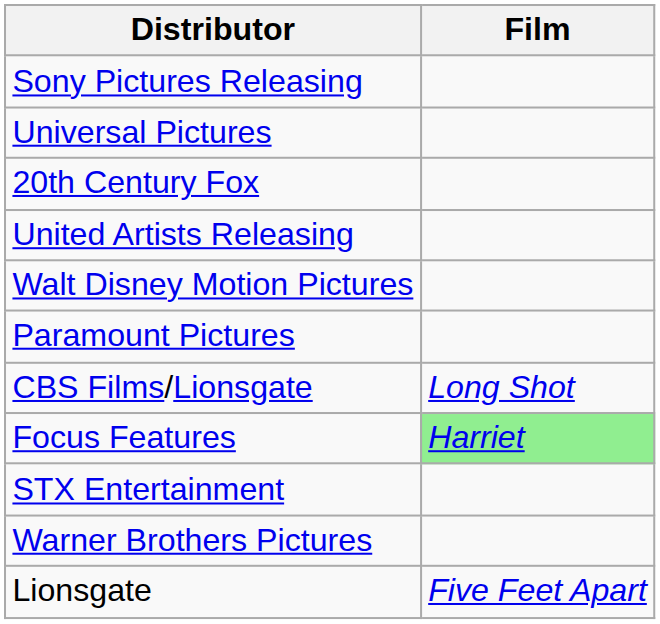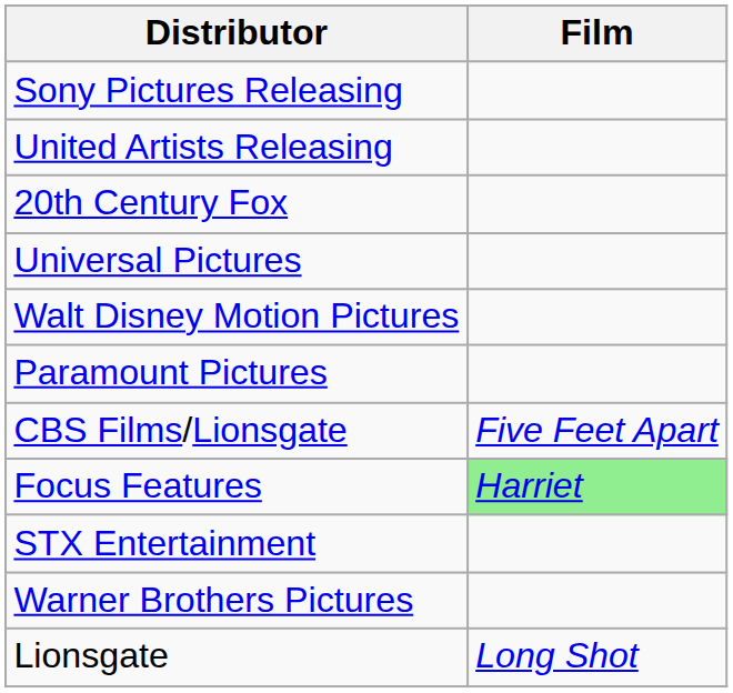 <table class="wikitable">
 <tr>
 <th>Distributor</th>
 <th>Film</th>
 </tr>
 <tr>
 <td><a href='#'>Sony Pictures Releasing</a></td>
 <td></td>
 </tr>
 <tr>
-<td><a href='#'>Universal Pictures</a></td>
+<td><a href='#'>United Artists Releasing</a></td>
 <td></td>
 </tr>
 <tr>
 <td><a href='#'>20th Century Fox</a></td>
 <td></td>
 </tr>
 <tr>
-<td><a href='#'>United Artists Releasing</a></td>
+<td><a href='#'>Universal Pictures</a></td>
 <td></td>
 </tr>
 <tr>
 <td><a href='#'>Walt Disney Motion Pictures</a></td>
 <td></td>
 </tr>
 <tr>
 <td><a href='#'>Paramount Pictures</a></td>
 <td></td>
 </tr>
 <tr>
 <td><a href='#'>CBS Films</a>/<a href='#'>Lionsgate</a></td>
-<td><em><a href='#'>Long Shot</a></em></td>
+<td><em><a href='#'>Five Feet Apart</a></em></td>
 </tr>
 <tr>
 <td><a href='#'>Focus Features</a></td>
 <td style="background: lightgreen;"><em><a href='#'>Harriet</a></em></td>
 </tr>
 <tr>
 <td><a href='#'>STX Entertainment</a></td>
 <td></td>
 </tr>
 <tr>
 <td><a href='#'>Warner Brothers Pictures</a></td>
 <td></td>
 </tr>
 <tr>
 <td>Lionsgate</td>
-<td><em><a href='#'>Five Feet Apart</a></em></td>
+<td><em><a href='#'>Long Shot</a></em></td>
 </tr>
 </table>
